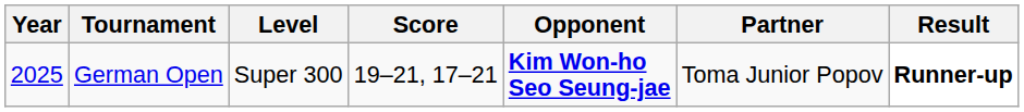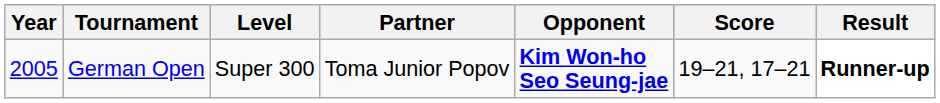 <table class="sortable wikitable" style="font-size: 90%;">
 <tr>
 <th>Year</th>
 <th>Tournament</th>
 <th>Level</th>
+<th>Partner</th>
+<th>Opponent</th>
 <th>Score</th>
-<th>Opponent</th>
-<th>Partner</th>
 <th>Result</th>
 </tr>
 <tr>
-<td align="center"><a href='#'>2025</a></td>
+<td align="center"><a href='#'>2005</a></td>
 <td align="left"><a href='#'>German Open</a></td>
 <td align="left">Super 300</td>
+<td align="left"> Toma Junior Popov</td>
+<td align="left"><strong> <a href='#'>Kim Won-ho</a> <br> <a href='#'>Seo Seung-jae</a></strong></td>
 <td align="left">19–21, 17–21</td>
-<td align="left"><strong> <a href='#'>Kim Won-ho</a> <br> <a href='#'>Seo Seung-jae</a></strong></td>
-<td align="left"> Toma Junior Popov</td>
 <td style="text-align:left; background:white"> <strong>Runner-up</strong></td>
 </tr>
 </table>
